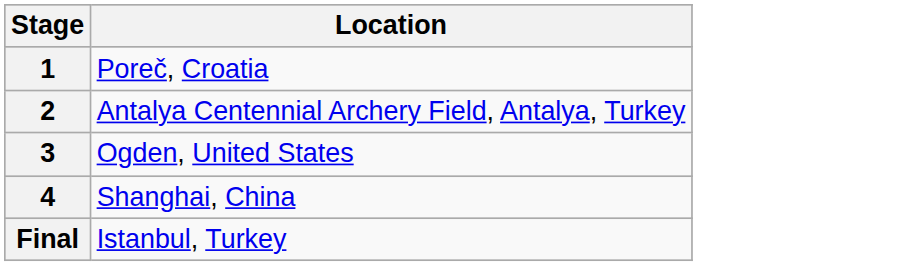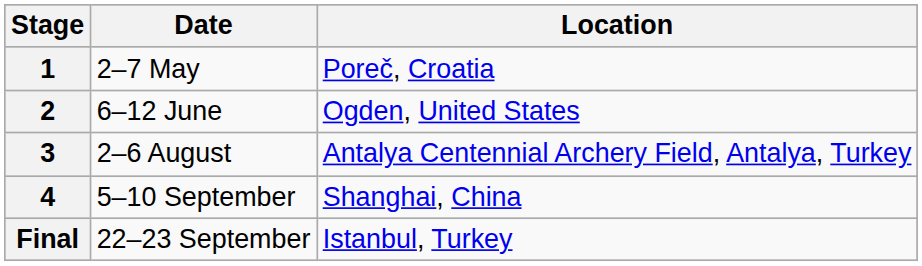 <table class="wikitable">
 <tr>
 <th>Stage</th>
+<th>Date</th>
 <th>Location</th>
 </tr>
 <tr>
 <th>1</th>
+<td>2–7 May</td>
 <td> <a href='#'>Poreč</a>, <a href='#'>Croatia</a></td>
 </tr>
 <tr>
 <th>2</th>
+<td>6–12 June</td>
+<td> <a href='#'>Ogden</a>, <a href='#'>United States</a></td>
+</tr>
+<tr>
+<th>3</th>
+<td>2–6 August</td>
 <td> <a href='#'>Antalya Centennial Archery Field</a>, <a href='#'>Antalya</a>, <a href='#'>Turkey</a></td>
 </tr>
 <tr>
-<th>3</th>
-<td> <a href='#'>Ogden</a>, <a href='#'>United States</a></td>
-</tr>
-<tr>
 <th>4</th>
+<td>5–10 September</td>
 <td> <a href='#'>Shanghai</a>, <a href='#'>China</a></td>
 </tr>
 <tr>
 <th>Final</th>
+<td>22–23 September</td>
 <td> <a href='#'>Istanbul</a>, <a href='#'>Turkey</a></td>
 </tr>
 </table>
